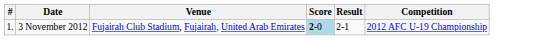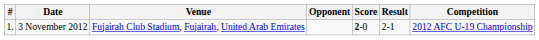 <table class="wikitable collapsible collapsed">
 <tr>
 <th>#</th>
 <th>Date</th>
 <th>Venue</th>
+<th>Opponent</th>
 <th>Score</th>
 <th>Result</th>
 <th>Competition</th>
 </tr>
 <tr>
 <td>1.</td>
 <td>3 November 2012</td>
 <td><a href='#'>Fujairah Club Stadium</a>, <a href='#'>Fujairah</a>, <a href='#'>United Arab Emirates</a></td>
-<td style="background: lightblue;"><strong>2</strong>-0</td>
+<td></td>
+<td><strong>2</strong>-0</td>
 <td>2-1</td>
 <td><a href='#'>2012 AFC U-19 Championship</a></td>
 </tr>
 </table>
